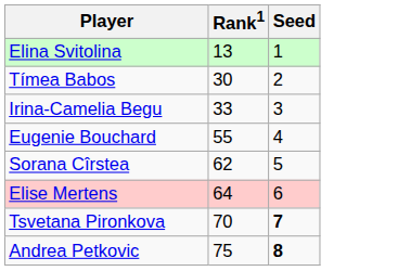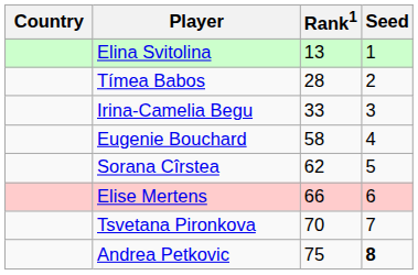 <table class="sortable wikitable">
 <tr>
+<th width="70">Country</th>
 <th width="175">Player</th>
 <th>Rank<sup>1</sup></th>
 <th>Seed</th>
 </tr>
 <tr style="background:#cfc;">
+<td></td>
 <td><a href='#'>Elina Svitolina</a></td>
 <td>13</td>
 <td>1</td>
 </tr>
 <tr>
+<td></td>
 <td><a href='#'>Tímea Babos</a></td>
-<td>30</td>
+<td>28</td>
 <td>2</td>
 </tr>
 <tr>
+<td></td>
 <td><a href='#'>Irina-Camelia Begu</a></td>
 <td>33</td>
 <td>3</td>
 </tr>
 <tr>
+<td></td>
 <td><a href='#'>Eugenie Bouchard</a></td>
-<td>55</td>
+<td>58</td>
 <td>4</td>
 </tr>
 <tr>
+<td></td>
 <td><a href='#'>Sorana Cîrstea</a></td>
 <td>62</td>
 <td>5</td>
 </tr>
 <tr style="background:#fcc;">
+<td></td>
 <td><a href='#'>Elise Mertens</a></td>
-<td>64</td>
+<td>66</td>
 <td>6</td>
 </tr>
 <tr>
+<td></td>
 <td><a href='#'>Tsvetana Pironkova</a></td>
 <td>70</td>
-<td><strong>7</strong></td>
+<td>7</td>
 </tr>
 <tr>
+<td></td>
 <td><a href='#'>Andrea Petkovic</a></td>
 <td>75</td>
 <td><strong>8</strong></td>
 </tr>
 </table>
